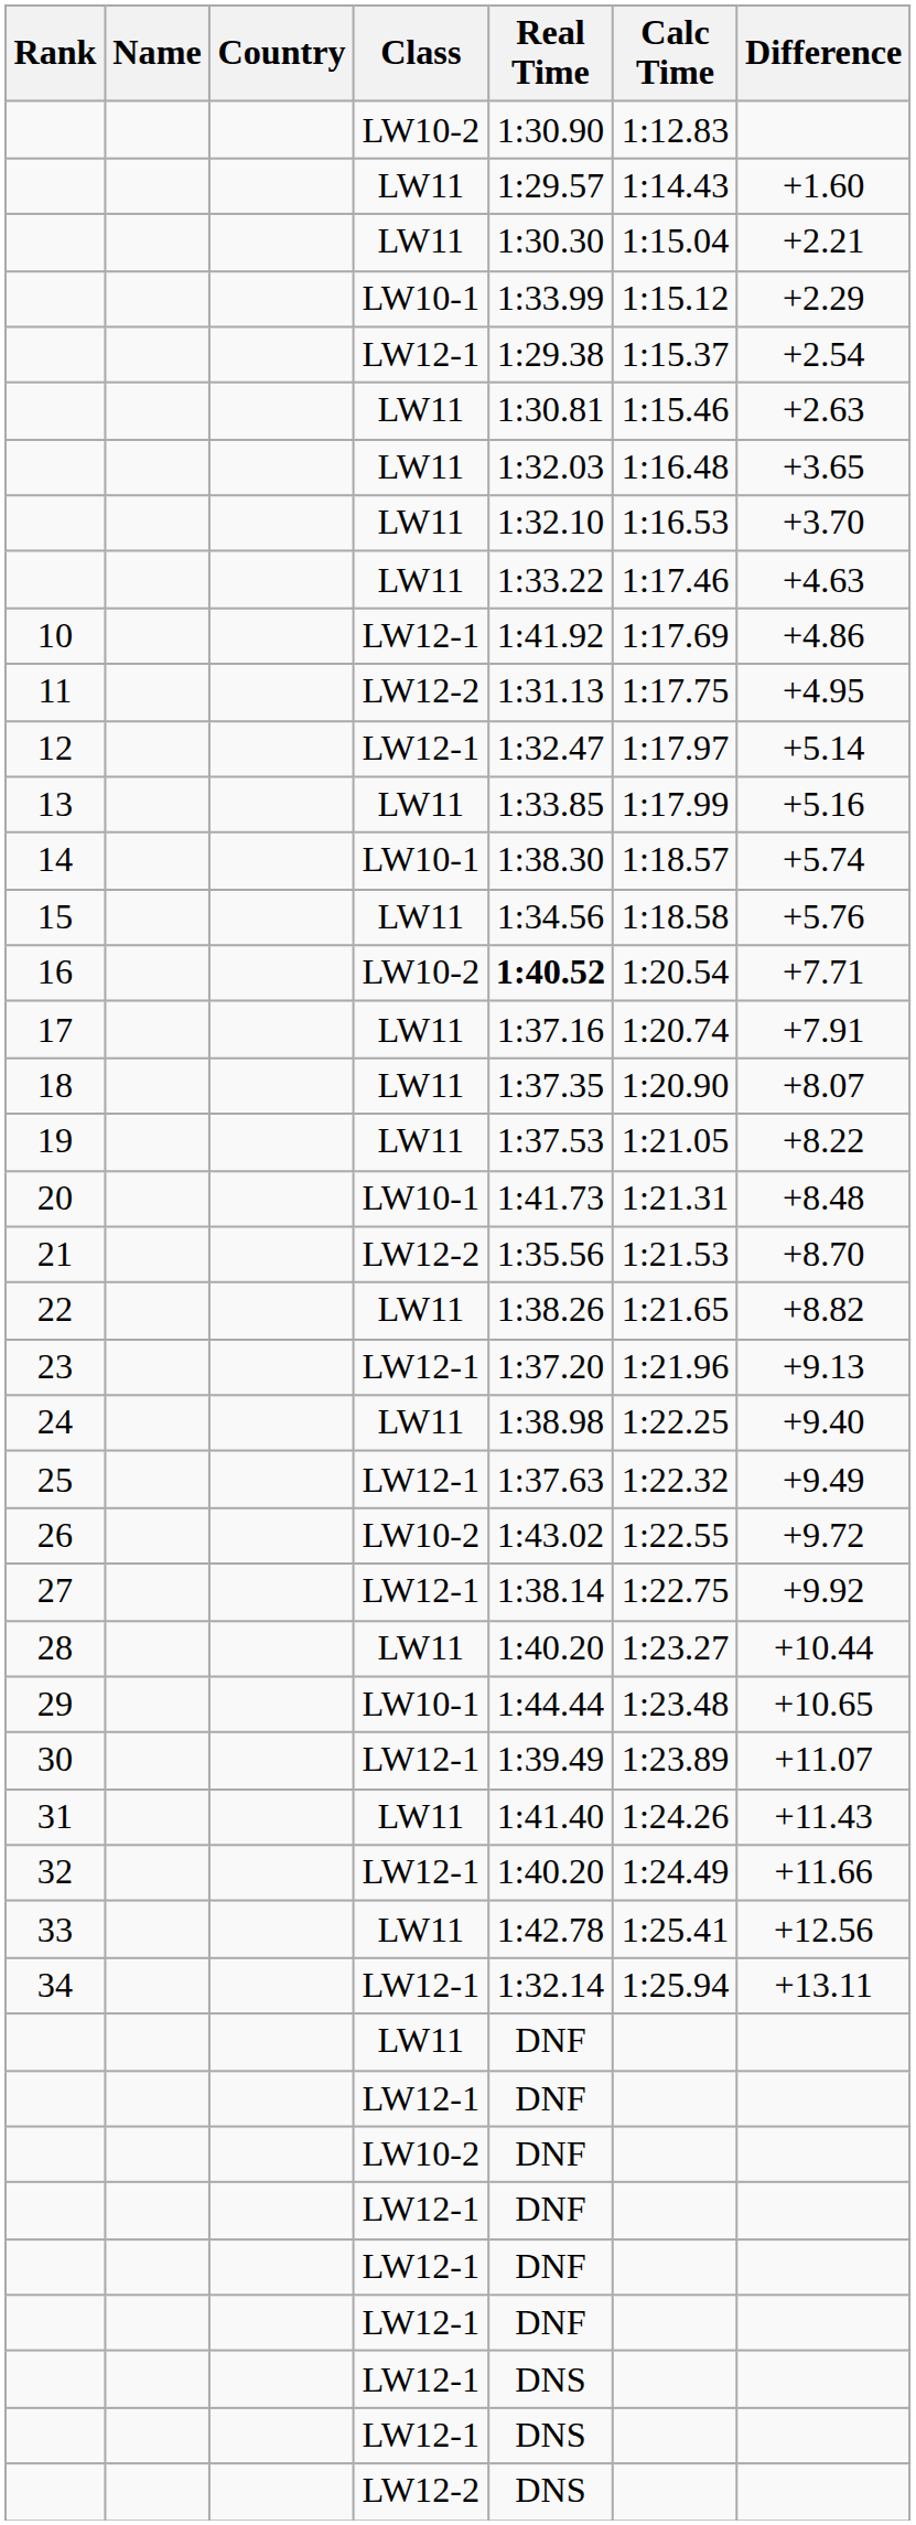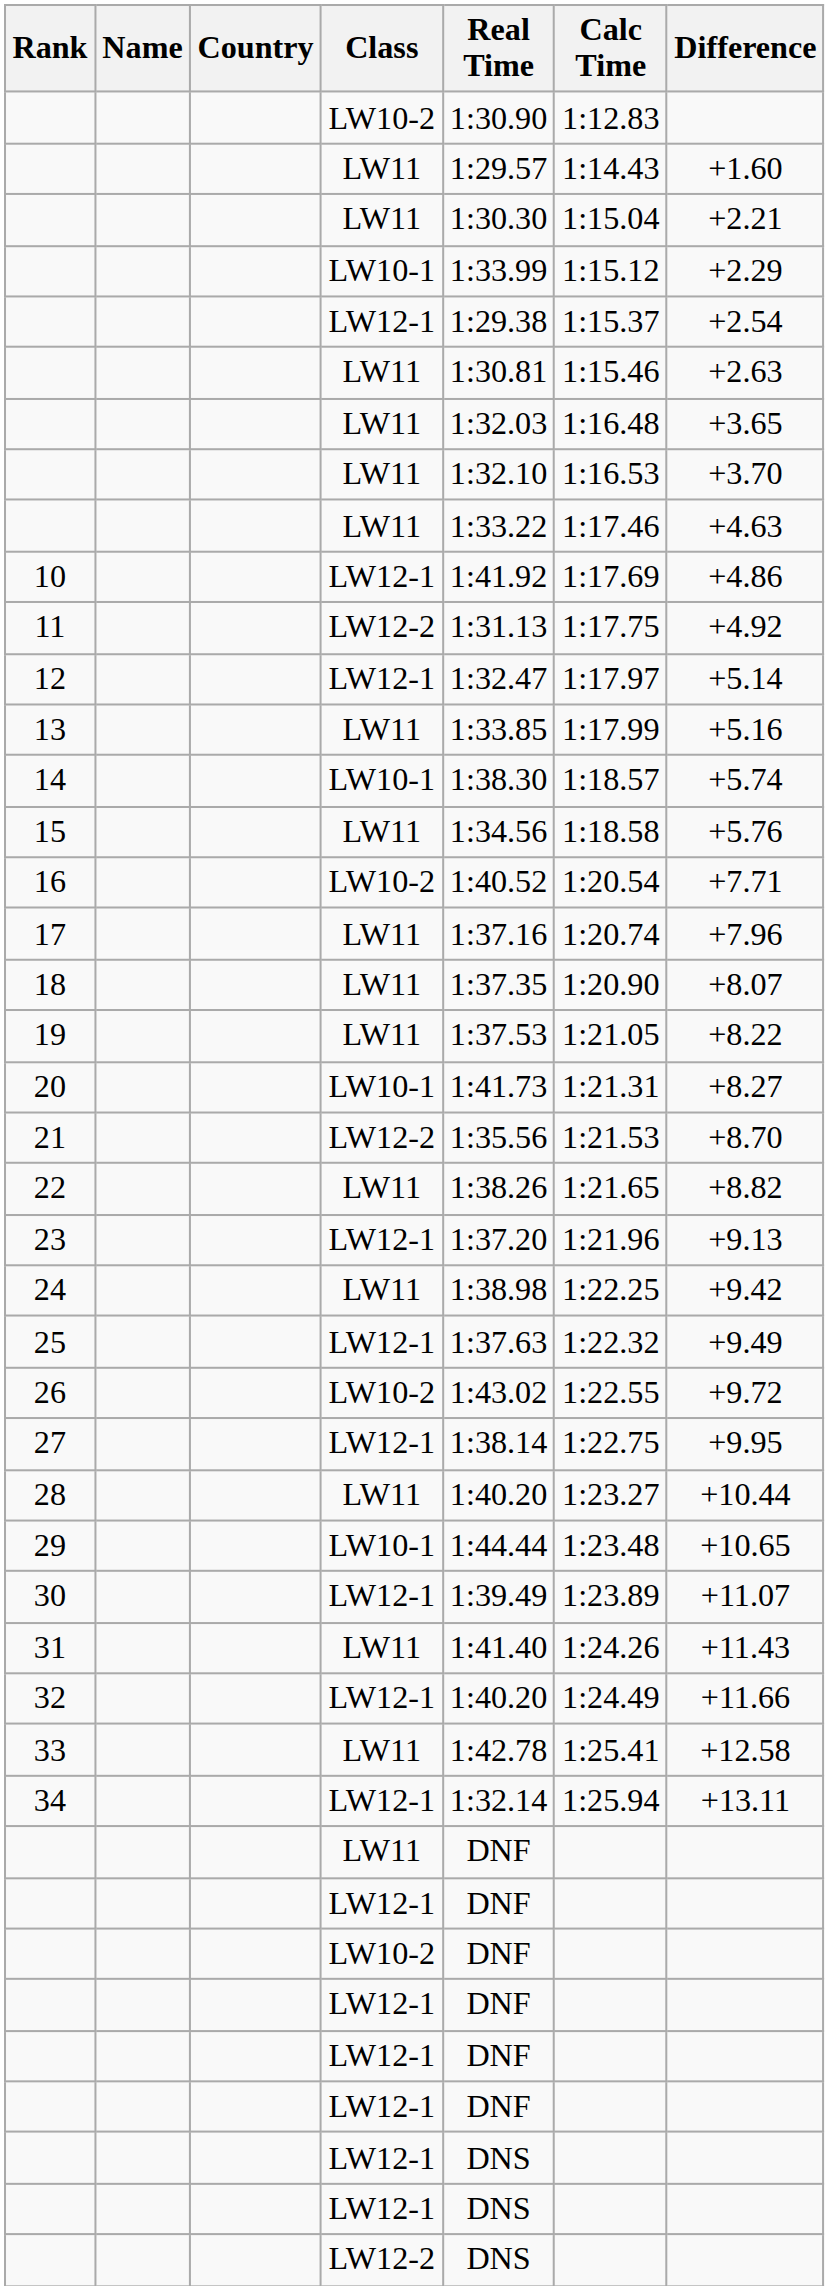 <table class="wikitable sortable" style="text-align:center">
 <tr>
 <th>Rank</th>
 <th>Name</th>
 <th>Country</th>
 <th>Class</th>
 <th>Real<br>Time</th>
 <th>Calc<br>Time</th>
 <th Class="unsortable">Difference</th>
 </tr>
 <tr>
 <td></td>
 <td align=left></td>
 <td align=left></td>
 <td>LW10-2</td>
 <td>1:30.90</td>
 <td>1:12.83</td>
 <td></td>
 </tr>
 <tr>
 <td></td>
 <td align=left></td>
 <td align=left></td>
 <td>LW11</td>
 <td>1:29.57</td>
 <td>1:14.43</td>
 <td>+1.60</td>
 </tr>
 <tr>
 <td></td>
 <td align=left></td>
 <td align=left></td>
 <td>LW11</td>
 <td>1:30.30</td>
 <td>1:15.04</td>
 <td>+2.21</td>
 </tr>
 <tr>
 <td></td>
 <td align=left></td>
 <td align=left></td>
 <td>LW10-1</td>
 <td>1:33.99</td>
 <td>1:15.12</td>
 <td>+2.29</td>
 </tr>
 <tr>
 <td></td>
 <td align=left></td>
 <td align=left></td>
 <td>LW12-1</td>
 <td>1:29.38</td>
 <td>1:15.37</td>
 <td>+2.54</td>
 </tr>
 <tr>
 <td></td>
 <td align=left></td>
 <td align=left></td>
 <td>LW11</td>
 <td>1:30.81</td>
 <td>1:15.46</td>
 <td>+2.63</td>
 </tr>
 <tr>
 <td></td>
 <td align=left></td>
 <td align=left></td>
 <td>LW11</td>
 <td>1:32.03</td>
 <td>1:16.48</td>
 <td>+3.65</td>
 </tr>
 <tr>
 <td></td>
 <td align=left></td>
 <td align=left></td>
 <td>LW11</td>
 <td>1:32.10</td>
 <td>1:16.53</td>
 <td>+3.70</td>
 </tr>
 <tr>
 <td></td>
 <td align=left></td>
 <td align=left></td>
 <td>LW11</td>
 <td>1:33.22</td>
 <td>1:17.46</td>
 <td>+4.63</td>
 </tr>
 <tr>
 <td>10</td>
 <td align=left></td>
 <td align=left></td>
 <td>LW12-1</td>
 <td>1:41.92</td>
 <td>1:17.69</td>
 <td>+4.86</td>
 </tr>
 <tr>
 <td>11</td>
 <td align=left></td>
 <td align=left></td>
 <td>LW12-2</td>
 <td>1:31.13</td>
 <td>1:17.75</td>
-<td>+4.95</td>
+<td>+4.92</td>
 </tr>
 <tr>
 <td>12</td>
 <td align=left></td>
 <td align=left></td>
 <td>LW12-1</td>
 <td>1:32.47</td>
 <td>1:17.97</td>
 <td>+5.14</td>
 </tr>
 <tr>
 <td>13</td>
 <td align=left></td>
 <td align=left></td>
 <td>LW11</td>
 <td>1:33.85</td>
 <td>1:17.99</td>
 <td>+5.16</td>
 </tr>
 <tr>
 <td>14</td>
 <td align=left></td>
 <td align=left></td>
 <td>LW10-1</td>
 <td>1:38.30</td>
 <td>1:18.57</td>
 <td>+5.74</td>
 </tr>
 <tr>
 <td>15</td>
 <td align=left></td>
 <td align=left></td>
 <td>LW11</td>
 <td>1:34.56</td>
 <td>1:18.58</td>
 <td>+5.76</td>
 </tr>
 <tr>
 <td>16</td>
 <td align=left></td>
 <td align=left></td>
 <td>LW10-2</td>
-<td><strong>1:40.52</strong></td>
+<td>1:40.52</td>
 <td>1:20.54</td>
 <td>+7.71</td>
 </tr>
 <tr>
 <td>17</td>
 <td align=left></td>
 <td align=left></td>
 <td>LW11</td>
 <td>1:37.16</td>
 <td>1:20.74</td>
-<td>+7.91</td>
+<td>+7.96</td>
 </tr>
 <tr>
 <td>18</td>
 <td align=left></td>
 <td align=left></td>
 <td>LW11</td>
 <td>1:37.35</td>
 <td>1:20.90</td>
 <td>+8.07</td>
 </tr>
 <tr>
 <td>19</td>
 <td align=left></td>
 <td align=left></td>
 <td>LW11</td>
 <td>1:37.53</td>
 <td>1:21.05</td>
 <td>+8.22</td>
 </tr>
 <tr>
 <td>20</td>
 <td align=left></td>
 <td align=left></td>
 <td>LW10-1</td>
 <td>1:41.73</td>
 <td>1:21.31</td>
-<td>+8.48</td>
+<td>+8.27</td>
 </tr>
 <tr>
 <td>21</td>
 <td align=left></td>
 <td align=left></td>
 <td>LW12-2</td>
 <td>1:35.56</td>
 <td>1:21.53</td>
 <td>+8.70</td>
 </tr>
 <tr>
 <td>22</td>
 <td align=left></td>
 <td align=left></td>
 <td>LW11</td>
 <td>1:38.26</td>
 <td>1:21.65</td>
 <td>+8.82</td>
 </tr>
 <tr>
 <td>23</td>
 <td align=left></td>
 <td align=left></td>
 <td>LW12-1</td>
 <td>1:37.20</td>
 <td>1:21.96</td>
 <td>+9.13</td>
 </tr>
 <tr>
 <td>24</td>
 <td align=left></td>
 <td align=left></td>
 <td>LW11</td>
 <td>1:38.98</td>
 <td>1:22.25</td>
-<td>+9.40</td>
+<td>+9.42</td>
 </tr>
 <tr>
 <td>25</td>
 <td align=left></td>
 <td align=left></td>
 <td>LW12-1</td>
 <td>1:37.63</td>
 <td>1:22.32</td>
 <td>+9.49</td>
 </tr>
 <tr>
 <td>26</td>
 <td align=left></td>
 <td align=left></td>
 <td>LW10-2</td>
 <td>1:43.02</td>
 <td>1:22.55</td>
 <td>+9.72</td>
 </tr>
 <tr>
 <td>27</td>
 <td align=left></td>
 <td align=left></td>
 <td>LW12-1</td>
 <td>1:38.14</td>
 <td>1:22.75</td>
-<td>+9.92</td>
+<td>+9.95</td>
 </tr>
 <tr>
 <td>28</td>
 <td align=left></td>
 <td align=left></td>
 <td>LW11</td>
 <td>1:40.20</td>
 <td>1:23.27</td>
 <td>+10.44</td>
 </tr>
 <tr>
 <td>29</td>
 <td align=left></td>
 <td align=left></td>
 <td>LW10-1</td>
 <td>1:44.44</td>
 <td>1:23.48</td>
 <td>+10.65</td>
 </tr>
 <tr>
 <td>30</td>
 <td align=left></td>
 <td align=left></td>
 <td>LW12-1</td>
 <td>1:39.49</td>
 <td>1:23.89</td>
 <td>+11.07</td>
 </tr>
 <tr>
 <td>31</td>
 <td align=left></td>
 <td align=left></td>
 <td>LW11</td>
 <td>1:41.40</td>
 <td>1:24.26</td>
 <td>+11.43</td>
 </tr>
 <tr>
 <td>32</td>
 <td align=left></td>
 <td align=left></td>
 <td>LW12-1</td>
 <td>1:40.20</td>
 <td>1:24.49</td>
 <td>+11.66</td>
 </tr>
 <tr>
 <td>33</td>
 <td align=left></td>
 <td align=left></td>
 <td>LW11</td>
 <td>1:42.78</td>
 <td>1:25.41</td>
-<td>+12.56</td>
+<td>+12.58</td>
 </tr>
 <tr>
 <td>34</td>
 <td align=left></td>
 <td align=left></td>
 <td>LW12-1</td>
 <td>1:32.14</td>
 <td>1:25.94</td>
 <td>+13.11</td>
 </tr>
 <tr>
 <td></td>
 <td align=left></td>
 <td align=left></td>
 <td>LW11</td>
 <td>DNF</td>
 <td></td>
 <td></td>
 </tr>
 <tr>
 <td></td>
 <td align=left></td>
 <td align=left></td>
 <td>LW12-1</td>
 <td>DNF</td>
 <td></td>
 <td></td>
 </tr>
 <tr>
 <td></td>
 <td align=left></td>
 <td align=left></td>
 <td>LW10-2</td>
 <td>DNF</td>
 <td></td>
 <td></td>
 </tr>
 <tr>
 <td></td>
 <td align=left></td>
 <td align=left></td>
 <td>LW12-1</td>
 <td>DNF</td>
 <td></td>
 <td></td>
 </tr>
 <tr>
 <td></td>
 <td align=left></td>
 <td align=left></td>
 <td>LW12-1</td>
 <td>DNF</td>
 <td></td>
 <td></td>
 </tr>
 <tr>
 <td></td>
 <td align=left></td>
 <td align=left></td>
 <td>LW12-1</td>
 <td>DNF</td>
 <td></td>
 <td></td>
 </tr>
 <tr>
 <td></td>
 <td align=left></td>
 <td align=left></td>
 <td>LW12-1</td>
 <td>DNS</td>
 <td></td>
 <td></td>
 </tr>
 <tr>
 <td></td>
 <td align=left></td>
 <td align=left></td>
 <td>LW12-1</td>
 <td>DNS</td>
 <td></td>
 <td></td>
 </tr>
 <tr>
 <td></td>
 <td align=left></td>
 <td align=left></td>
 <td>LW12-2</td>
 <td>DNS</td>
 <td></td>
 <td></td>
 </tr>
 </table>
